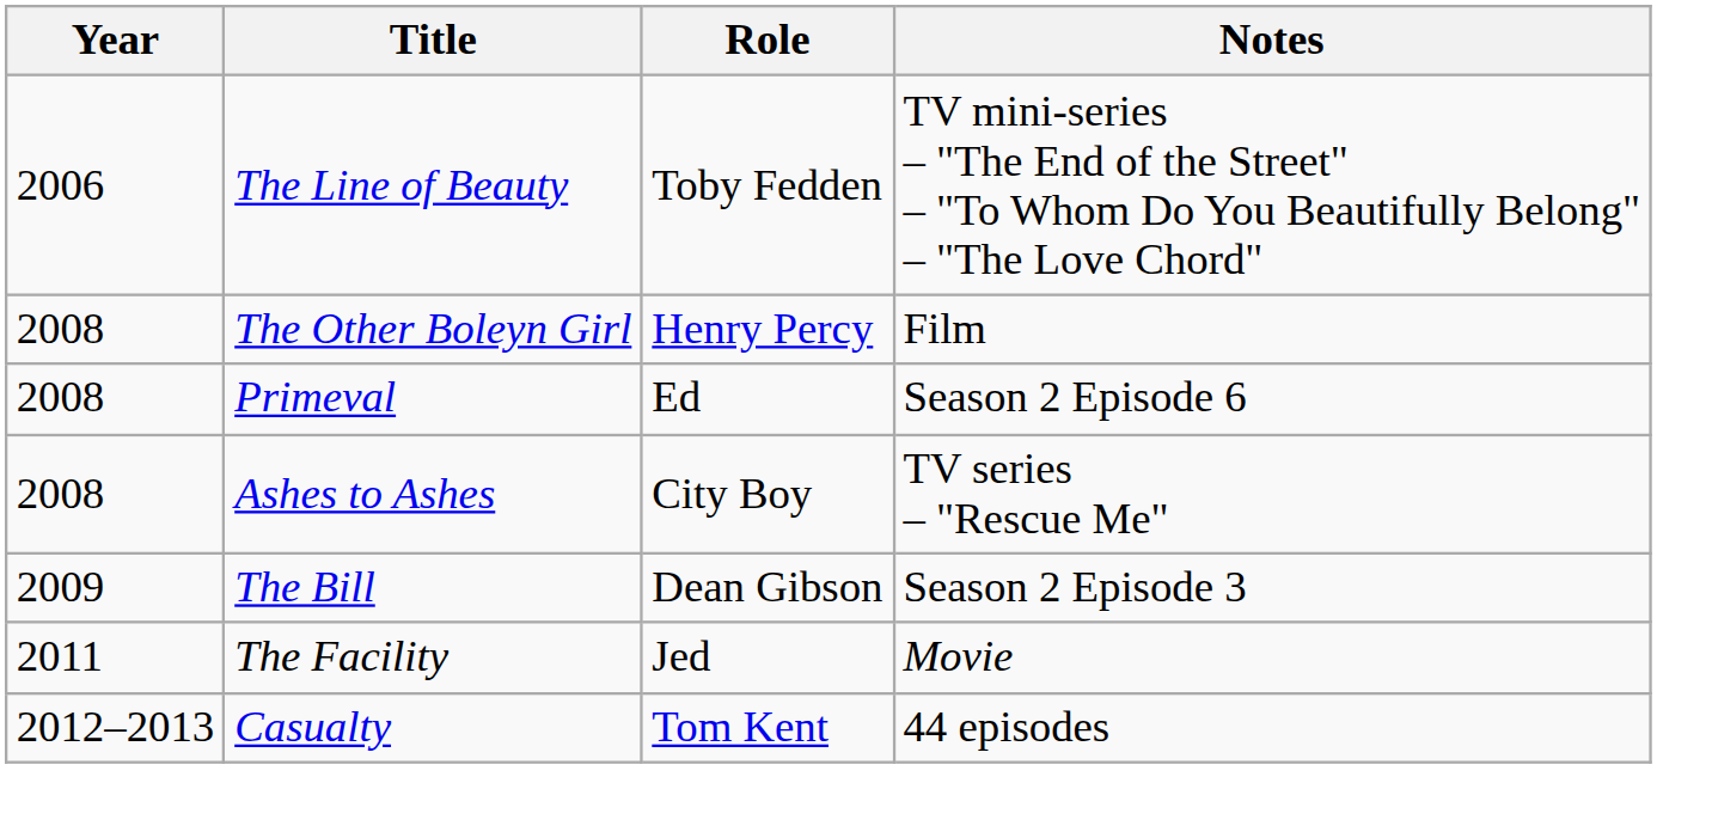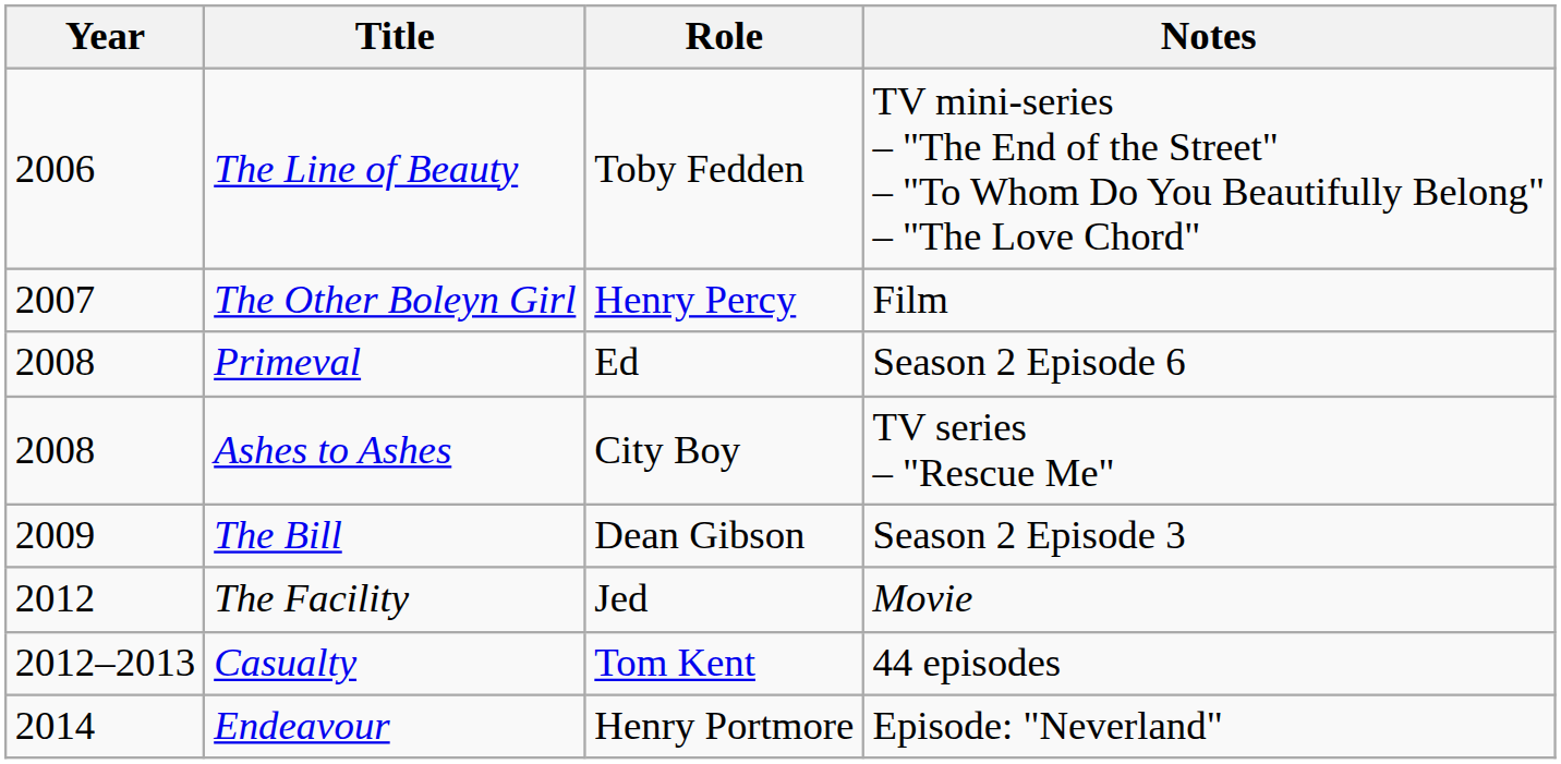 <table class="wikitable">
 <tr>
 <th>Year</th>
 <th>Title</th>
 <th>Role</th>
 <th>Notes</th>
 </tr>
 <tr>
 <td>2006</td>
 <td><em><a href='#'>The Line of Beauty</a></em></td>
 <td>Toby Fedden</td>
 <td>TV mini-series<br> – "The End of the Street" <br> – "To Whom Do You Beautifully Belong" <br> – "The Love Chord" <br></td>
 </tr>
 <tr>
-<td>2008</td>
+<td>2007</td>
 <td><em><a href='#'>The Other Boleyn Girl</a></em></td>
 <td><a href='#'>Henry Percy</a></td>
 <td>Film</td>
 </tr>
 <tr>
 <td>2008</td>
 <td><em><a href='#'>Primeval</a></em></td>
 <td>Ed</td>
 <td>Season 2 Episode 6</td>
 </tr>
 <tr>
 <td>2008</td>
 <td><em><a href='#'>Ashes to Ashes</a></em></td>
 <td>City Boy</td>
 <td>TV series <br> – "Rescue Me"</td>
 </tr>
 <tr>
 <td>2009</td>
 <td><em><a href='#'>The Bill</a></em></td>
 <td>Dean Gibson</td>
 <td>Season 2 Episode 3</td>
 </tr>
 <tr>
-<td>2011</td>
+<td>2012</td>
 <td><em>The Facility</em></td>
 <td>Jed</td>
 <td><em>Movie</em></td>
 </tr>
 <tr>
 <td>2012–2013</td>
 <td><em><a href='#'>Casualty</a></em></td>
 <td><a href='#'>Tom Kent</a></td>
 <td>44 episodes</td>
 </tr>
+<tr>
+<td>2014</td>
+<td><em><a href='#'>Endeavour</a></em></td>
+<td>Henry Portmore</td>
+<td>Episode: "Neverland"</td>
+</tr>
 </table>
